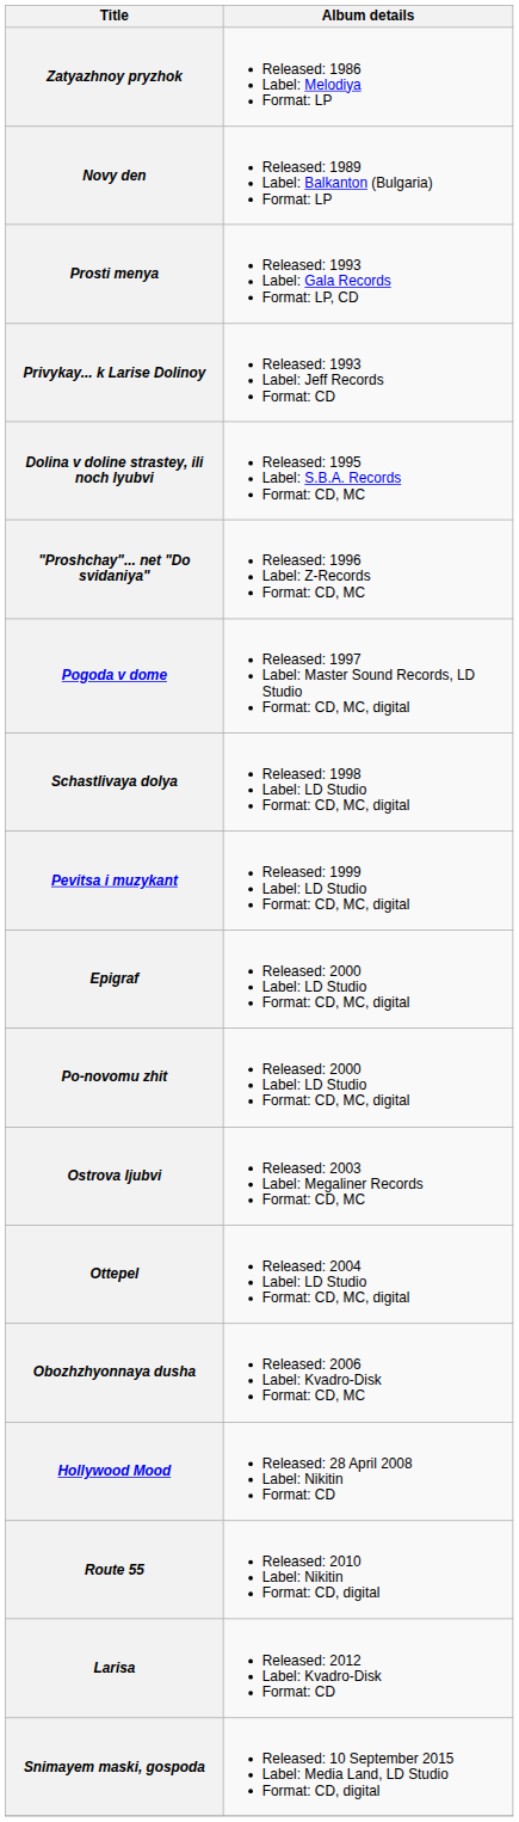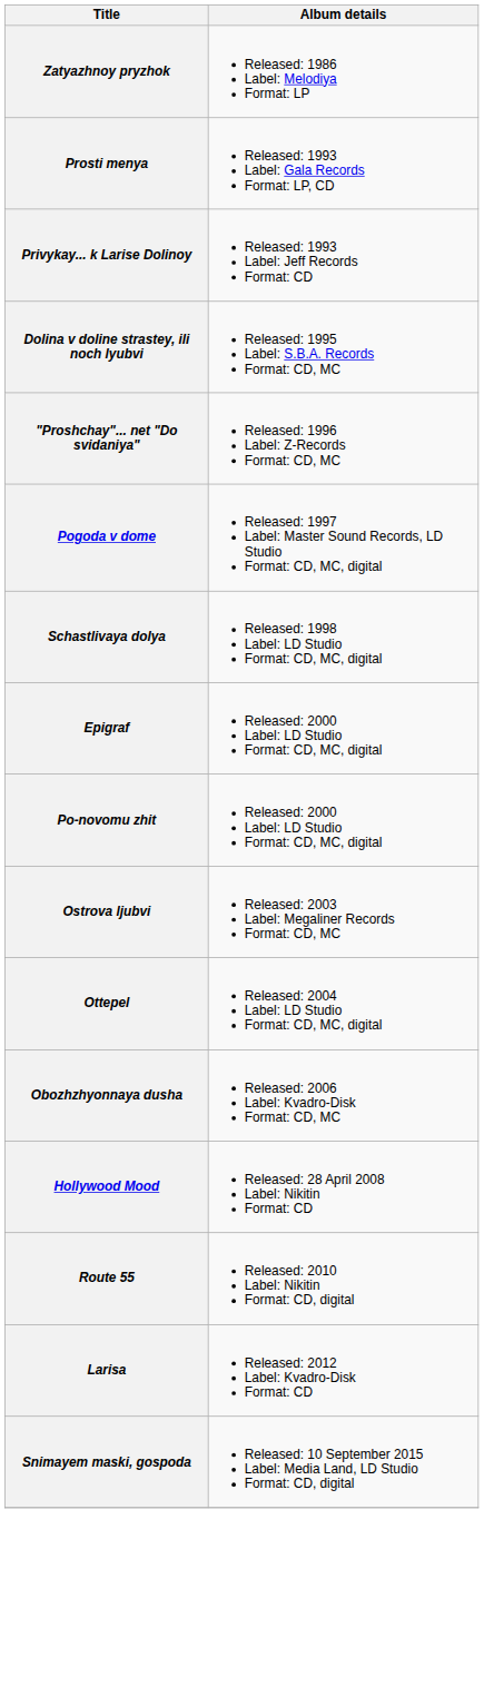 <table class="wikitable plainrowheaders" style="text-align:center;">
 <tr>
 <th style="width:15em;">Title</th>
 <th style="width:20em;">Album details</th>
 </tr>
 <tr>
 <th scope="row"><em>Zatyazhnoy pryzhok</em></th>
 <td align="left"><br><ul><li>Released: 1986</li><li>Label: <a href='#'>Melodiya</a></li><li>Format: LP</li></ul></td>
-</tr>
-<tr>
-<th scope="row"><em>Novy den</em></th>
-<td align="left"><br><ul><li>Released: 1989</li><li>Label: <a href='#'>Balkanton</a> (Bulgaria)</li><li>Format: LP</li></ul></td>
 </tr>
 <tr>
 <th scope="row"><em>Prosti menya</em></th>
 <td align="left"><br><ul><li>Released: 1993</li><li>Label: <a href='#'>Gala Records</a></li><li>Format: LP, CD</li></ul></td>
 </tr>
 <tr>
 <th scope="row"><em>Privykay... k Larise Dolinoy</em></th>
 <td align="left"><br><ul><li>Released: 1993</li><li>Label: Jeff Records</li><li>Format: CD</li></ul></td>
 </tr>
 <tr>
 <th scope="row"><em>Dolina v doline strastey, ili noch lyubvi</em></th>
 <td align="left"><br><ul><li>Released: 1995</li><li>Label: <a href='#'>S.B.A. Records</a></li><li>Format: CD, MC</li></ul></td>
 </tr>
 <tr>
 <th scope="row"><em>"Proshchay"... net "Do svidaniya"</em></th>
 <td align="left"><br><ul><li>Released: 1996</li><li>Label: Z-Records</li><li>Format: CD, MC</li></ul></td>
 </tr>
 <tr>
 <th scope="row"><em><a href='#'>Pogoda v dome</a></em></th>
 <td align="left"><br><ul><li>Released: 1997</li><li>Label: Master Sound Records, LD Studio</li><li>Format: CD, MC, digital</li></ul></td>
 </tr>
 <tr>
 <th scope="row"><em>Schastlivaya dolya</em></th>
 <td align="left"><br><ul><li>Released: 1998</li><li>Label: LD Studio</li><li>Format: CD, MC, digital</li></ul></td>
-</tr>
-<tr>
-<th scope="row"><em><a href='#'>Pevitsa i muzykant</a></em></th>
-<td align="left"><br><ul><li>Released: 1999</li><li>Label: LD Studio</li><li>Format: CD, MC, digital</li></ul></td>
 </tr>
 <tr>
 <th scope="row"><em>Epigraf</em></th>
 <td align="left"><br><ul><li>Released: 2000</li><li>Label: LD Studio</li><li>Format: CD, MC, digital</li></ul></td>
 </tr>
 <tr>
 <th scope="row"><em>Po-novomu zhit</em></th>
 <td align="left"><br><ul><li>Released: 2000</li><li>Label: LD Studio</li><li>Format: CD, MC, digital</li></ul></td>
 </tr>
 <tr>
 <th scope="row"><em>Ostrova ljubvi</em></th>
 <td align="left"><br><ul><li>Released: 2003</li><li>Label: Megaliner Records</li><li>Format: CD, MC</li></ul></td>
 </tr>
 <tr>
 <th scope="row"><em>Ottepel</em></th>
 <td align="left"><br><ul><li>Released: 2004</li><li>Label: LD Studio</li><li>Format: CD, MC, digital</li></ul></td>
 </tr>
 <tr>
 <th scope="row"><em>Obozhzhyonnaya dusha</em></th>
 <td align="left"><br><ul><li>Released: 2006</li><li>Label: Kvadro-Disk</li><li>Format: CD, MC</li></ul></td>
 </tr>
 <tr>
 <th scope="row"><em><a href='#'>Hollywood Mood</a></em></th>
 <td align="left"><br><ul><li>Released: 28 April 2008</li><li>Label: Nikitin</li><li>Format: CD</li></ul></td>
 </tr>
 <tr>
 <th scope="row"><em>Route 55</em></th>
 <td align="left"><br><ul><li>Released: 2010</li><li>Label: Nikitin</li><li>Format: CD, digital</li></ul></td>
 </tr>
 <tr>
 <th scope="row"><em>Larisa</em></th>
 <td align="left"><br><ul><li>Released: 2012</li><li>Label: Kvadro-Disk</li><li>Format: CD</li></ul></td>
 </tr>
 <tr>
 <th scope="row"><em>Snimayem maski, gospoda</em></th>
 <td align="left"><br><ul><li>Released: 10 September 2015</li><li>Label: Media Land, LD Studio</li><li>Format: CD, digital</li></ul></td>
 </tr>
 <tr>
 </tr>
 </table>
